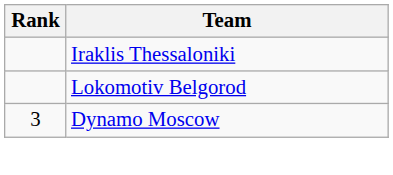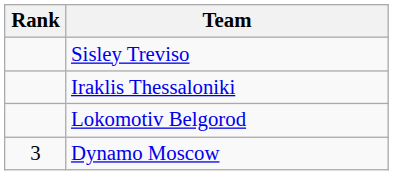 <table class="wikitable" style="text-align: center;">
 <tr>
 <th width=40>Rank</th>
 <th width=240>Team</th>
+</tr>
+<tr>
+<td></td>
+<td align=left> <a href='#'>Sisley Treviso</a></td>
 </tr>
 <tr>
 <td></td>
 <td align=left> <a href='#'>Iraklis Thessaloniki</a></td>
 </tr>
 <tr>
 <td></td>
 <td align=left> <a href='#'>Lokomotiv Belgorod</a></td>
 </tr>
 <tr>
 <td>3</td>
 <td align=left> <a href='#'>Dynamo Moscow</a></td>
 </tr>
 </table>
